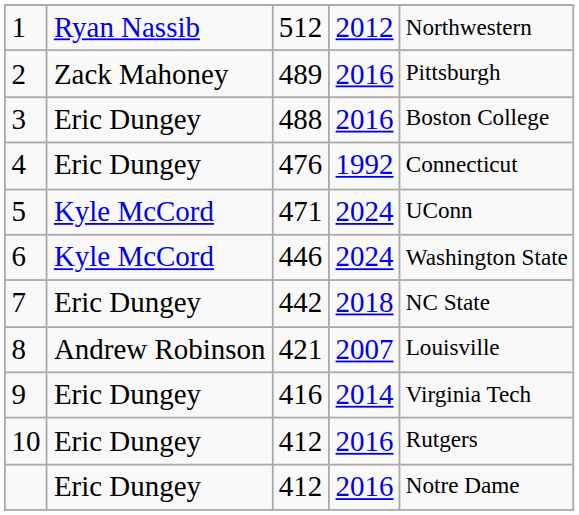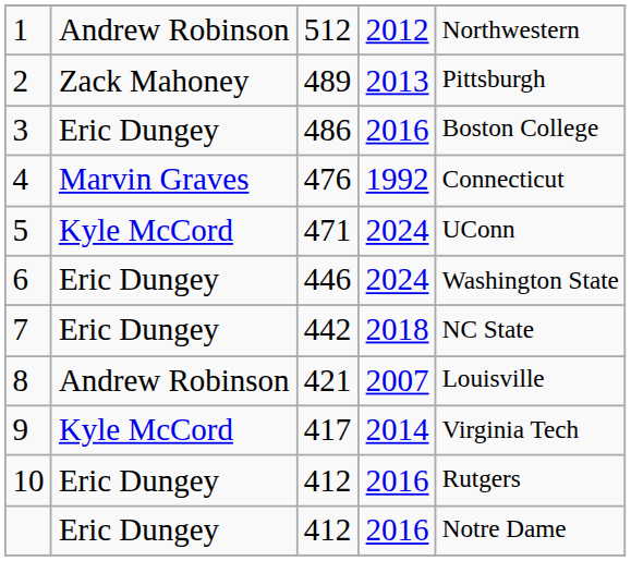 <table class="wikitable">
 <tr>
 </tr>
 <tr>
 <td>1</td>
-<td><a href='#'>Ryan Nassib</a></td>
+<td>Andrew Robinson</td>
 <td><abbr>512</abbr></td>
 <td><a href='#'>2012</a></td>
 <td style="font-size:80%;">Northwestern</td>
 </tr>
 <tr>
 <td>2</td>
 <td>Zack Mahoney</td>
 <td><abbr>489</abbr></td>
-<td><a href='#'>2016</a></td>
+<td><a href='#'>2013</a></td>
 <td style="font-size:80%;">Pittsburgh</td>
 </tr>
 <tr>
 <td>3</td>
 <td>Eric Dungey</td>
-<td><abbr>488</abbr></td>
+<td><abbr>486</abbr></td>
 <td><a href='#'>2016</a></td>
 <td style="font-size:80%;">Boston College</td>
 </tr>
 <tr>
 <td>4</td>
-<td>Eric Dungey</td>
+<td><a href='#'>Marvin Graves</a></td>
 <td><abbr>476</abbr></td>
 <td><a href='#'>1992</a></td>
 <td style="font-size:80%;">Connecticut</td>
 </tr>
 <tr>
 <td>5</td>
 <td><a href='#'>Kyle McCord</a></td>
 <td><abbr>471</abbr></td>
 <td><a href='#'>2024</a></td>
 <td style="font-size:80%;">UConn</td>
 </tr>
 <tr>
 <td>6</td>
-<td><a href='#'>Kyle McCord</a></td>
+<td>Eric Dungey</td>
 <td><abbr>446</abbr></td>
 <td><a href='#'>2024</a></td>
 <td style="font-size:80%;">Washington State</td>
 </tr>
 <tr>
 <td>7</td>
 <td>Eric Dungey</td>
 <td><abbr>442</abbr></td>
 <td><a href='#'>2018</a></td>
 <td style="font-size:80%;">NC State</td>
 </tr>
 <tr>
 <td>8</td>
 <td>Andrew Robinson</td>
 <td><abbr>421</abbr></td>
 <td><a href='#'>2007</a></td>
 <td style="font-size:80%;">Louisville</td>
 </tr>
 <tr>
 <td>9</td>
-<td>Eric Dungey</td>
-<td><abbr>416</abbr></td>
+<td><a href='#'>Kyle McCord</a></td>
+<td><abbr>417</abbr></td>
 <td><a href='#'>2014</a></td>
 <td style="font-size:80%;">Virginia Tech</td>
 </tr>
 <tr>
 <td>10</td>
 <td>Eric Dungey</td>
 <td><abbr>412</abbr></td>
 <td><a href='#'>2016</a></td>
 <td style="font-size:80%;">Rutgers</td>
 </tr>
 <tr>
 <td></td>
 <td>Eric Dungey</td>
 <td><abbr>412</abbr></td>
 <td><a href='#'>2016</a></td>
 <td style="font-size:80%;">Notre Dame</td>
 </tr>
 </table>
